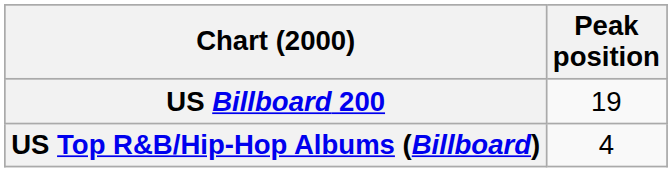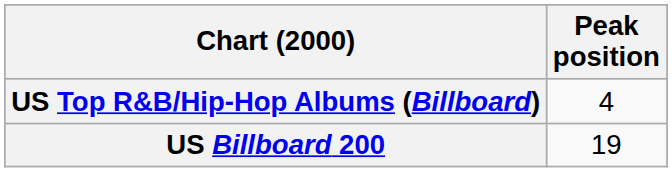 <table class="wikitable sortable plainrowheaders" style="text-align:center">
 <tr>
 <th scope="col">Chart (2000)</th>
 <th scope="col">Peak<br>position</th>
 </tr>
 <tr>
+<th scope="row">US <a href='#'>Top R&B/Hip-Hop Albums</a> (<em><a href='#'>Billboard</a></em>)</th>
+<td>4</td>
+</tr>
+<tr>
 <th scope="row">US <a href='#'><em>Billboard</em> 200</a></th>
 <td>19</td>
 </tr>
-<tr>
-<th scope="row">US <a href='#'>Top R&B/Hip-Hop Albums</a> (<em><a href='#'>Billboard</a></em>)</th>
-<td>4</td>
-</tr>
 </table>
